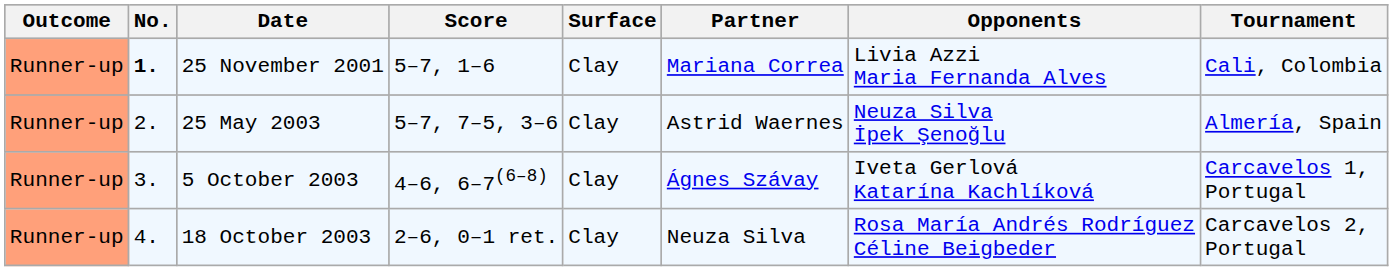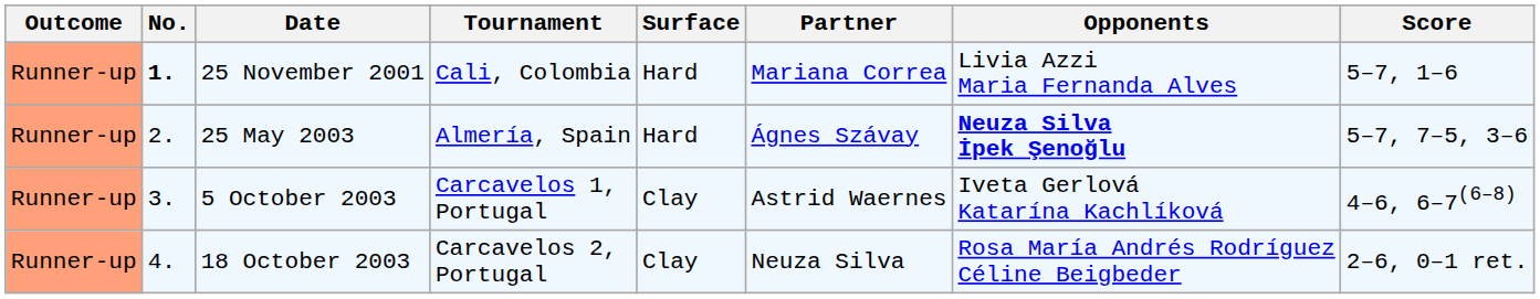 <table class="sortable wikitable" style=font-size:97%>
 <tr>
 <th>Outcome</th>
 <th>No.</th>
 <th>Date</th>
-<th class="unsortable">Score</th>
+<th>Tournament</th>
 <th>Surface</th>
 <th>Partner</th>
 <th>Opponents</th>
-<th>Tournament</th>
+<th class="unsortable">Score</th>
 </tr>
 <tr style="background:#f0f8ff;">
 <td bgcolor="FFA07A">Runner-up</td>
 <td><strong>1.</strong></td>
 <td>25 November 2001</td>
-<td>5–7, 1–6</td>
-<td>Clay</td>
+<td><a href='#'>Cali</a>, Colombia</td>
+<td>Hard</td>
 <td> <a href='#'>Mariana Correa</a></td>
 <td> Livia Azzi <br>  <a href='#'>Maria Fernanda Alves</a></td>
-<td><a href='#'>Cali</a>, Colombia</td>
+<td>5–7, 1–6</td>
 </tr>
 <tr style="background:#f0f8ff;">
 <td bgcolor="FFA07A">Runner-up</td>
 <td>2.</td>
 <td>25 May 2003</td>
+<td><a href='#'>Almería</a>, Spain</td>
+<td>Hard</td>
+<td> <a href='#'>Ágnes Szávay</a></td>
+<td><strong> <a href='#'>Neuza Silva</a> <br>  <a href='#'>İpek Şenoğlu</a></strong></td>
 <td>5–7, 7–5, 3–6</td>
-<td>Clay</td>
-<td> Astrid Waernes</td>
-<td> <a href='#'>Neuza Silva</a> <br>  <a href='#'>İpek Şenoğlu</a></td>
-<td><a href='#'>Almería</a>, Spain</td>
 </tr>
 <tr style="background:#f0f8ff;">
 <td bgcolor=#FFA07A>Runner-up</td>
 <td>3.</td>
 <td>5 October 2003</td>
+<td><a href='#'>Carcavelos</a> 1, <br>Portugal</td>
+<td>Clay</td>
+<td> Astrid Waernes</td>
+<td> Iveta Gerlová <br>  <a href='#'>Katarína Kachlíková</a></td>
 <td>4–6, 6–7<sup>(6–8)</sup></td>
-<td>Clay</td>
-<td> <a href='#'>Ágnes Szávay</a></td>
-<td> Iveta Gerlová <br>  <a href='#'>Katarína Kachlíková</a></td>
-<td><a href='#'>Carcavelos</a> 1, <br>Portugal</td>
 </tr>
 <tr style="background:#f0f8ff;">
 <td bgcolor="FFA07A">Runner-up</td>
 <td>4.</td>
 <td>18 October 2003</td>
-<td>2–6, 0–1 ret.</td>
+<td>Carcavelos 2, <br>Portugal</td>
 <td>Clay</td>
 <td> Neuza Silva</td>
 <td> <a href='#'>Rosa María Andrés Rodríguez</a> <br>  <a href='#'>Céline Beigbeder</a></td>
-<td>Carcavelos 2, <br>Portugal</td>
+<td>2–6, 0–1 ret.</td>
 </tr>
 </table>
